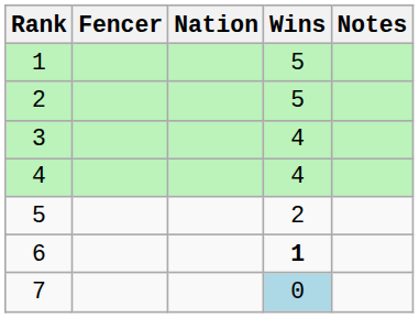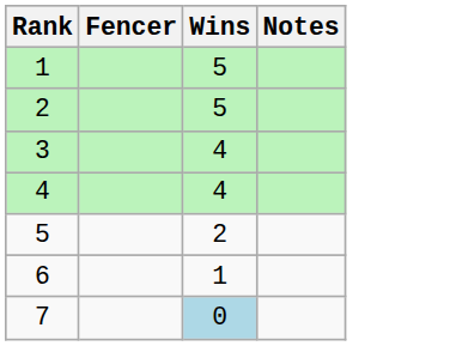 <table class="wikitable sortable" style="text-align:center">
 <tr>
 <th>Rank</th>
 <th>Fencer</th>
-<th>Nation</th>
 <th>Wins</th>
 <th>Notes</th>
 </tr>
 <tr bgcolor=bbf3bb>
 <td>1</td>
-<td align=left></td>
 <td align=left></td>
 <td>5</td>
 <td></td>
 </tr>
 <tr bgcolor=bbf3bb>
 <td>2</td>
 <td align=left></td>
-<td align=left></td>
 <td>5</td>
 <td></td>
 </tr>
 <tr bgcolor=bbf3bb>
 <td>3</td>
-<td align=left></td>
 <td align=left></td>
 <td>4</td>
 <td></td>
 </tr>
 <tr bgcolor=bbf3bb>
 <td>4</td>
 <td align=left></td>
-<td align=left></td>
 <td>4</td>
 <td></td>
 </tr>
 <tr>
 <td>5</td>
-<td align=left></td>
 <td align=left></td>
 <td>2</td>
 <td></td>
 </tr>
 <tr>
 <td>6</td>
 <td align=left></td>
-<td align=left></td>
-<td><strong>1</strong></td>
+<td>1</td>
 <td></td>
 </tr>
 <tr>
 <td>7</td>
 <td align=left></td>
-<td align=left></td>
 <td style="background: lightblue;">0</td>
 <td></td>
 </tr>
 </table>
